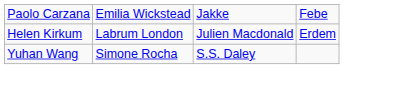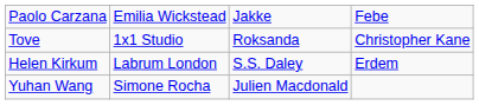 <table class="wikitable">
 <tr>
 <td><a href='#'>Paolo Carzana</a></td>
 <td><a href='#'>Emilia Wickstead</a></td>
 <td><a href='#'>Jakke</a></td>
 <td><a href='#'>Febe</a></td>
 </tr>
 <tr>
+<td><a href='#'>Tove</a></td>
+<td><a href='#'>1x1 Studio</a></td>
+<td><a href='#'>Roksanda</a></td>
+<td><a href='#'>Christopher Kane</a></td>
+</tr>
+<tr>
 <td><a href='#'>Helen Kirkum</a></td>
 <td><a href='#'>Labrum London</a></td>
-<td><a href='#'>Julien Macdonald</a></td>
+<td><a href='#'>S.S. Daley</a></td>
 <td><a href='#'>Erdem</a></td>
 </tr>
 <tr>
 <td><a href='#'>Yuhan Wang</a></td>
 <td><a href='#'>Simone Rocha</a></td>
-<td><a href='#'>S.S. Daley</a></td>
+<td><a href='#'>Julien Macdonald</a></td>
 <td></td>
 </tr>
 </table>
